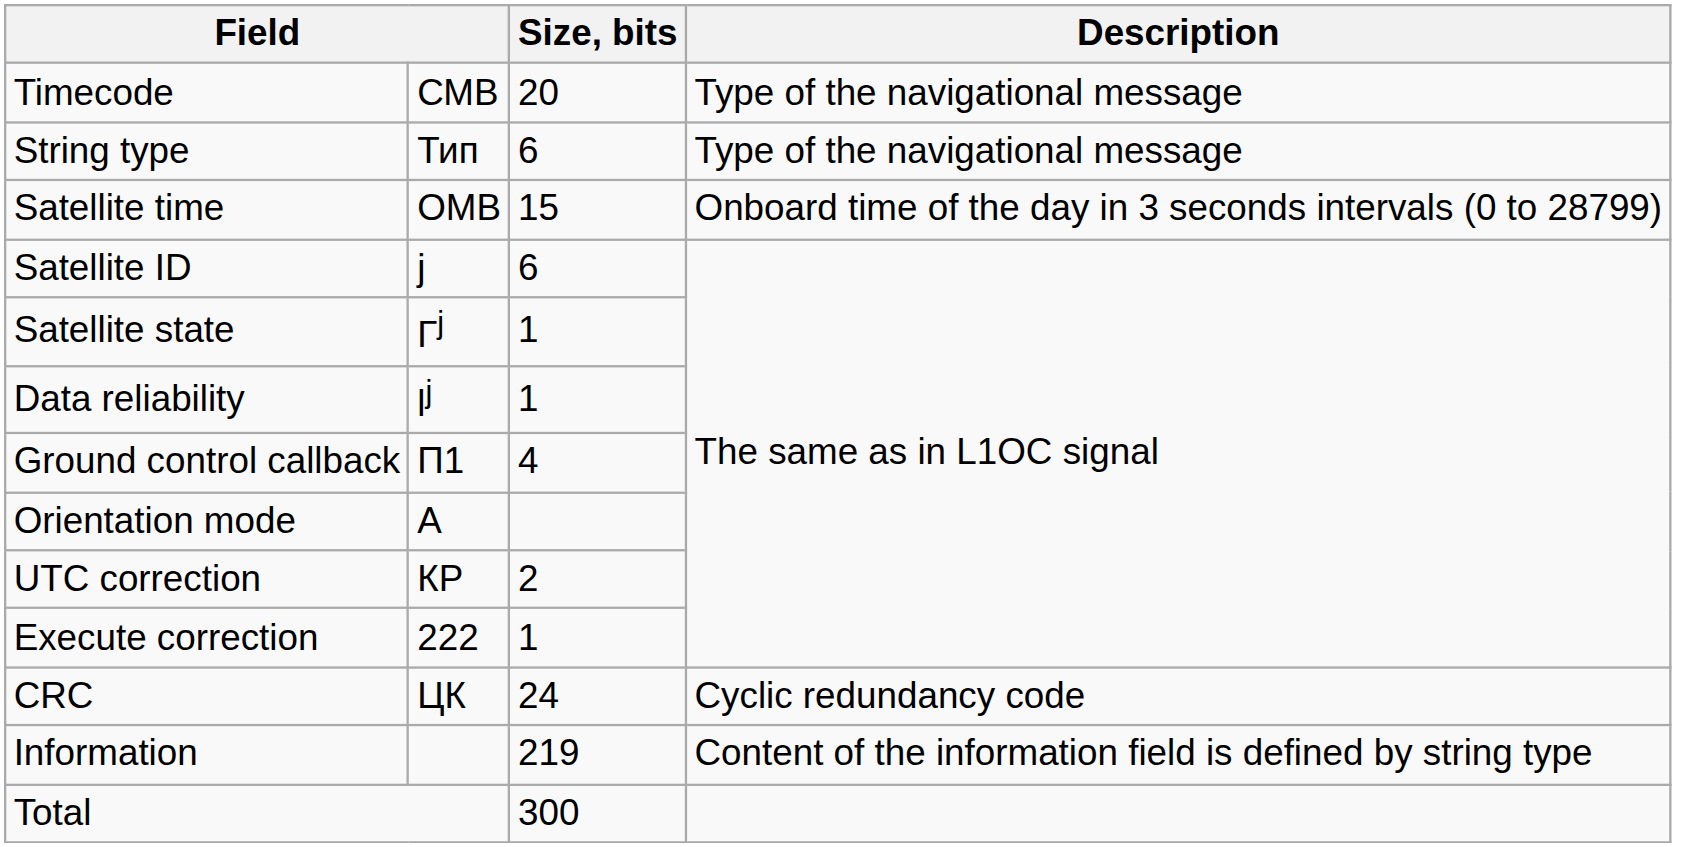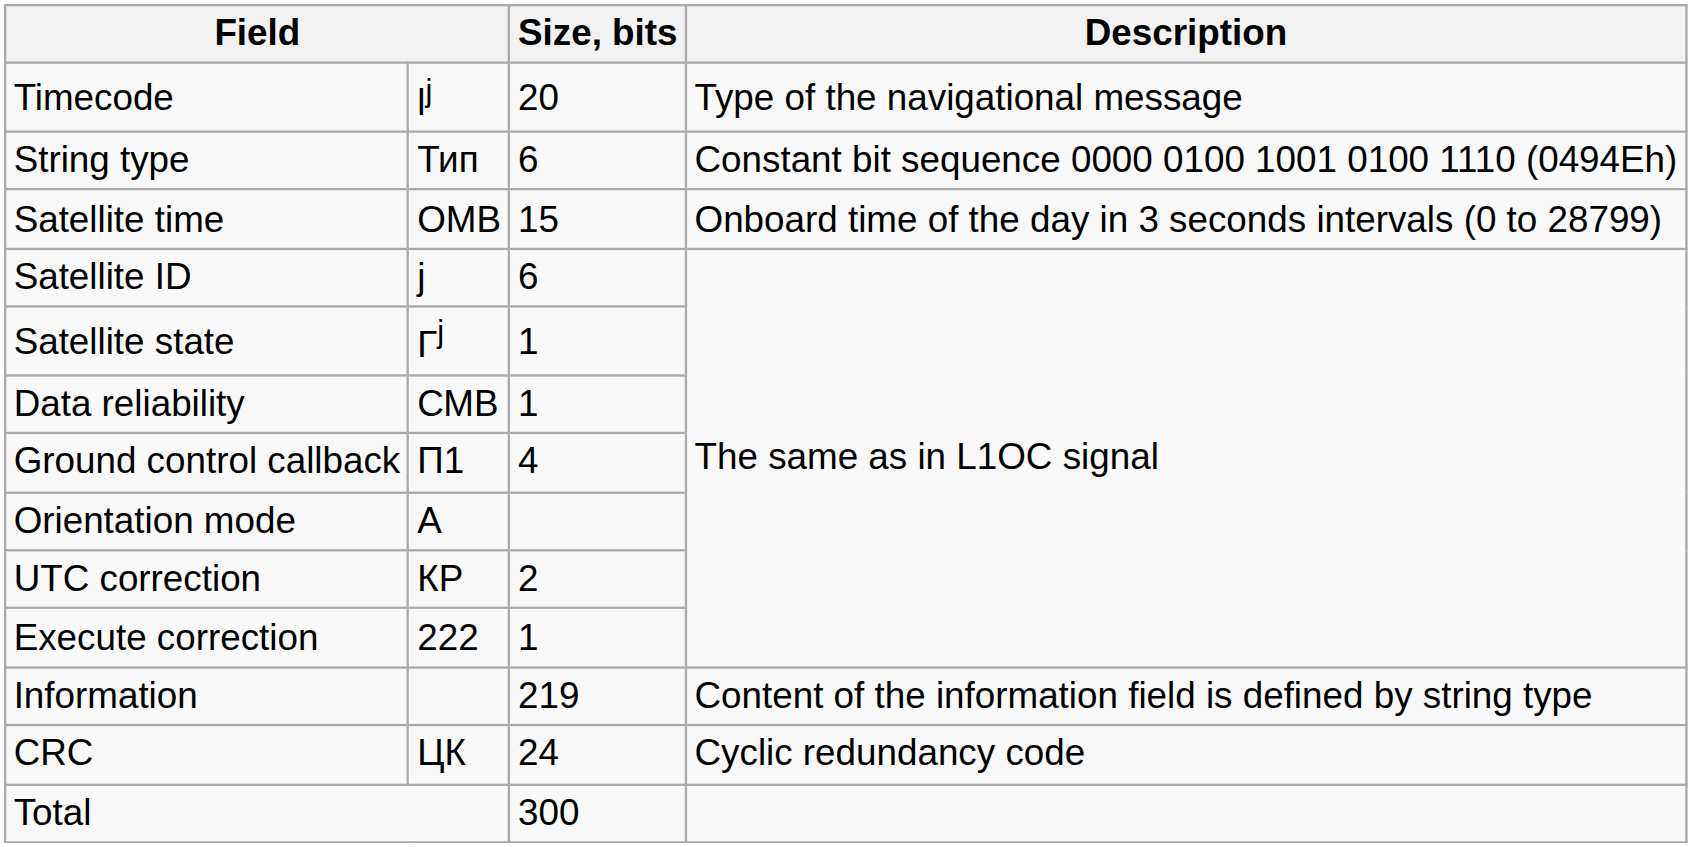 <table class="wikitable">
 <tr>
 <th colspan="2">Field</th>
 <th>Size, bits</th>
 <th>Description</th>
 </tr>
 <tr>
 <td>Timecode</td>
-<td>СМВ</td>
+<td>l<sup>j</sup></td>
 <td>20</td>
 <td>Type of the navigational message</td>
 </tr>
 <tr>
 <td>String type</td>
 <td>Тип</td>
 <td>6</td>
-<td>Type of the navigational message</td>
+<td>Constant bit sequence 0000 0100 1001 0100 1110 (0494Eh)</td>
 </tr>
 <tr>
 <td>Satellite time</td>
 <td>ОМВ</td>
 <td>15</td>
 <td>Onboard time of the day in 3 seconds intervals (0 to 28799)</td>
 </tr>
 <tr>
 <td>Satellite ID</td>
 <td>j</td>
 <td>6</td>
 <td rowspan="7">The same as in L1OC signal</td>
 </tr>
 <tr>
 <td>Satellite state</td>
 <td>Г<sup>j</sup></td>
 <td>1</td>
 </tr>
 <tr>
 <td>Data reliability</td>
-<td>l<sup>j</sup></td>
+<td>СМВ</td>
 <td>1</td>
 </tr>
 <tr>
 <td>Ground control callback</td>
 <td>П1</td>
 <td>4</td>
 </tr>
 <tr>
 <td>Orientation mode</td>
 <td>А</td>
 </tr>
 <tr>
 <td>UTC correction</td>
 <td>КР</td>
 <td>2</td>
 </tr>
 <tr>
 <td>Execute correction</td>
 <td П2>222</td>
 <td>1</td>
 </tr>
 <tr>
+<td>Information</td>
+<td></td>
+<td>219</td>
+<td>Content of the information field is defined by string type</td>
+</tr>
+<tr>
 <td>CRC</td>
 <td>ЦК</td>
 <td>24</td>
 <td>Cyclic redundancy code</td>
 </tr>
 <tr>
-<td>Information</td>
-<td></td>
-<td>219</td>
-<td>Content of the information field is defined by string type</td>
-</tr>
-<tr>
 <td colspan="2">Total</td>
 <td>300</td>
 </tr>
 </table>
